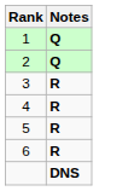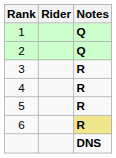 <table class="wikitable" style="font-size:95%" style="width:25em;">
 <tr>
 <th>Rank</th>
+<th>Rider</th>
 <th>Notes</th>
 </tr>
 <tr bgcolor=ccffcc>
 <td align=center>1</td>
+<td></td>
 <td><strong>Q</strong></td>
 </tr>
 <tr bgcolor=ccffcc>
 <td align=center>2</td>
+<td></td>
 <td><strong>Q</strong></td>
 </tr>
 <tr>
 <td align=center>3</td>
+<td></td>
 <td><strong>R</strong></td>
 </tr>
 <tr>
 <td align=center>4</td>
+<td></td>
 <td><strong>R</strong></td>
 </tr>
 <tr>
 <td align=center>5</td>
+<td></td>
 <td><strong>R</strong></td>
 </tr>
 <tr>
 <td align=center>6</td>
-<td><strong>R</strong></td>
+<td></td>
+<td style="background: khaki;"><strong>R</strong></td>
 </tr>
 <tr>
 <td align=center></td>
+<td></td>
 <td><strong>DNS</strong></td>
 </tr>
 </table>
